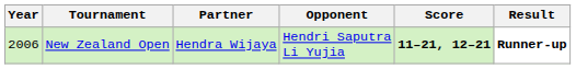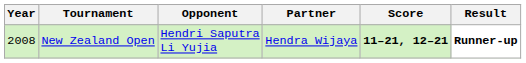 <table class="sortable wikitable" style="font-size: 90%;">
 <tr>
 <th>Year</th>
 <th>Tournament</th>
+<th>Opponent</th>
 <th>Partner</th>
-<th>Opponent</th>
 <th>Score</th>
 <th>Result</th>
 </tr>
 <tr style="background:#D4F1C5">
-<td align="center">2006</td>
+<td align="center">2008</td>
 <td align="left"><a href='#'>New Zealand Open</a></td>
+<td align="left"> <a href='#'>Hendri Saputra</a><br> <a href='#'>Li Yujia</a></td>
 <td align="left"> <a href='#'>Hendra Wijaya</a></td>
-<td align="left"> <a href='#'>Hendri Saputra</a><br> <a href='#'>Li Yujia</a></td>
 <td align="left"><strong>11–21, 12–21</strong></td>
 <td style="text-align:left; background:white"> <strong>Runner-up</strong></td>
 </tr>
 </table>
